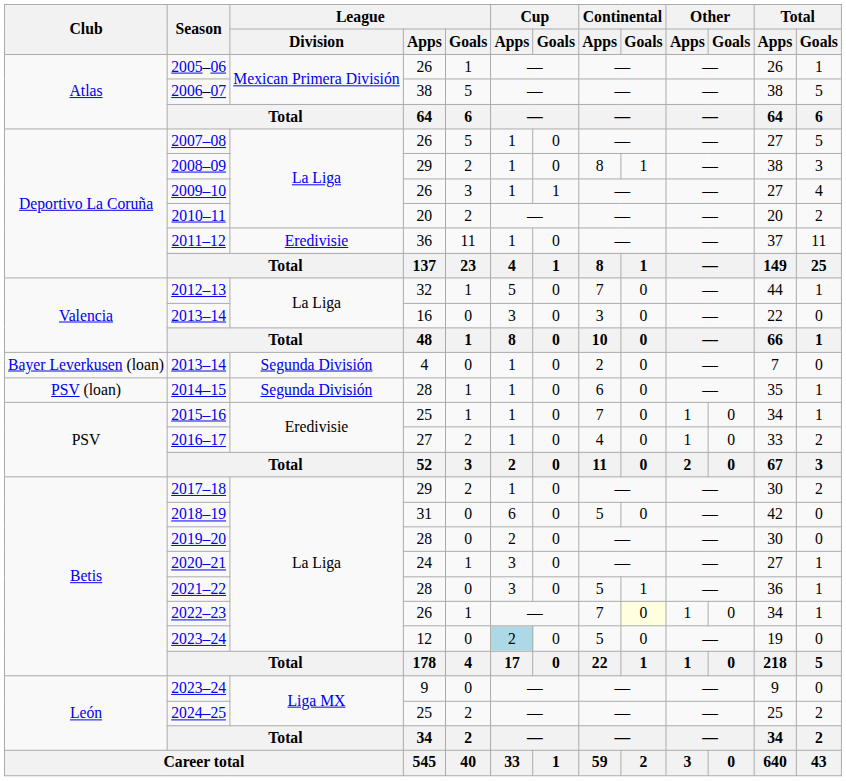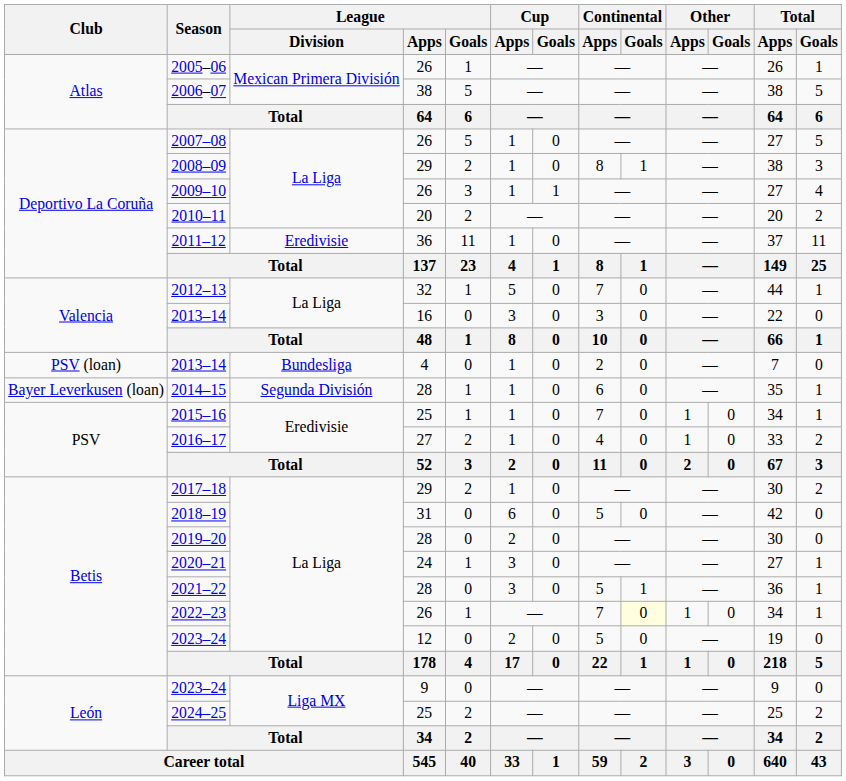 <table class="wikitable" style="text-align:center">
 <tr>
 <th rowspan="2">Club</th>
 <th rowspan="2">Season</th>
 <th colspan="3">League</th>
 <th colspan="2">Cup</th>
 <th colspan="2">Continental</th>
 <th colspan="2">Other</th>
 <th colspan="2">Total</th>
 </tr>
 <tr>
 <th>Division</th>
 <th>Apps</th>
 <th>Goals</th>
 <th>Apps</th>
 <th>Goals</th>
 <th>Apps</th>
 <th>Goals</th>
 <th>Apps</th>
 <th>Goals</th>
 <th>Apps</th>
 <th>Goals</th>
 </tr>
 <tr>
 <td rowspan="3"><a href='#'>Atlas</a></td>
 <td><a href='#'>2005</a>–<a href='#'>06</a></td>
 <td rowspan="2"><a href='#'>Mexican Primera División</a></td>
 <td>26</td>
 <td>1</td>
 <td colspan="2">—</td>
 <td colspan="2">—</td>
 <td colspan="2">—</td>
 <td>26</td>
 <td>1</td>
 </tr>
 <tr>
 <td><a href='#'>2006</a>–<a href='#'>07</a></td>
 <td>38</td>
 <td>5</td>
 <td colspan="2">—</td>
 <td colspan="2">—</td>
 <td colspan="2">—</td>
 <td>38</td>
 <td>5</td>
 </tr>
 <tr>
 <th colspan="2">Total</th>
 <th>64</th>
 <th>6</th>
 <th colspan="2">—</th>
 <th colspan="2">—</th>
 <th colspan="2">—</th>
 <th>64</th>
 <th>6</th>
 </tr>
 <tr>
 <td rowspan="6"><a href='#'>Deportivo La Coruña</a></td>
 <td><a href='#'>2007–08</a></td>
 <td rowspan="4"><a href='#'>La Liga</a></td>
 <td>26</td>
 <td>5</td>
 <td>1</td>
 <td>0</td>
 <td colspan="2">—</td>
 <td colspan="2">—</td>
 <td>27</td>
 <td>5</td>
 </tr>
 <tr>
 <td><a href='#'>2008–09</a></td>
 <td>29</td>
 <td>2</td>
 <td>1</td>
 <td>0</td>
 <td>8</td>
 <td>1</td>
 <td colspan="2">—</td>
 <td>38</td>
 <td>3</td>
 </tr>
 <tr>
 <td><a href='#'>2009–10</a></td>
 <td>26</td>
 <td>3</td>
 <td>1</td>
 <td>1</td>
 <td colspan="2">—</td>
 <td colspan="2">—</td>
 <td>27</td>
 <td>4</td>
 </tr>
 <tr>
 <td><a href='#'>2010–11</a></td>
 <td>20</td>
 <td>2</td>
 <td colspan="2">—</td>
 <td colspan="2">—</td>
 <td colspan="2">—</td>
 <td>20</td>
 <td>2</td>
 </tr>
 <tr>
 <td><a href='#'>2011–12</a></td>
 <td><a href='#'>Eredivisie</a></td>
 <td>36</td>
 <td>11</td>
 <td>1</td>
 <td>0</td>
 <td colspan="2">—</td>
 <td colspan="2">—</td>
 <td>37</td>
 <td>11</td>
 </tr>
 <tr>
 <th colspan="2">Total</th>
 <th>137</th>
 <th>23</th>
 <th>4</th>
 <th>1</th>
 <th>8</th>
 <th>1</th>
 <th colspan="2">—</th>
 <th>149</th>
 <th>25</th>
 </tr>
 <tr>
 <td rowspan="3"><a href='#'>Valencia</a></td>
 <td><a href='#'>2012–13</a></td>
 <td rowspan="2">La Liga</td>
 <td>32</td>
 <td>1</td>
 <td>5</td>
 <td>0</td>
 <td>7</td>
 <td>0</td>
 <td colspan="2">—</td>
 <td>44</td>
 <td>1</td>
 </tr>
 <tr>
 <td><a href='#'>2013–14</a></td>
 <td>16</td>
 <td>0</td>
 <td>3</td>
 <td>0</td>
 <td>3</td>
 <td>0</td>
 <td colspan="2">—</td>
 <td>22</td>
 <td>0</td>
 </tr>
 <tr>
 <th colspan="2">Total</th>
 <th>48</th>
 <th>1</th>
 <th>8</th>
 <th>0</th>
 <th>10</th>
 <th>0</th>
 <th colspan="2">—</th>
 <th>66</th>
 <th>1</th>
 </tr>
 <tr>
-<td><a href='#'>Bayer Leverkusen</a> (loan)</td>
+<td><a href='#'>PSV</a> (loan)</td>
 <td><a href='#'>2013–14</a></td>
-<td><a href='#'>Segunda División</a></td>
+<td><a href='#'>Bundesliga</a></td>
 <td>4</td>
 <td>0</td>
 <td>1</td>
 <td>0</td>
 <td>2</td>
 <td>0</td>
 <td colspan="2">—</td>
 <td>7</td>
 <td>0</td>
 </tr>
 <tr>
-<td><a href='#'>PSV</a> (loan)</td>
+<td><a href='#'>Bayer Leverkusen</a> (loan)</td>
 <td><a href='#'>2014–15</a></td>
 <td><a href='#'>Segunda División</a></td>
 <td>28</td>
 <td>1</td>
 <td>1</td>
 <td>0</td>
 <td>6</td>
 <td>0</td>
 <td colspan="2">—</td>
 <td>35</td>
 <td>1</td>
 </tr>
 <tr>
 <td rowspan="3">PSV</td>
 <td><a href='#'>2015–16</a></td>
 <td rowspan="2">Eredivisie</td>
 <td>25</td>
 <td>1</td>
 <td>1</td>
 <td>0</td>
 <td>7</td>
 <td>0</td>
 <td>1</td>
 <td>0</td>
 <td>34</td>
 <td>1</td>
 </tr>
 <tr>
 <td><a href='#'>2016–17</a></td>
 <td>27</td>
 <td>2</td>
 <td>1</td>
 <td>0</td>
 <td>4</td>
 <td>0</td>
 <td>1</td>
 <td>0</td>
 <td>33</td>
 <td>2</td>
 </tr>
 <tr>
 <th colspan="2">Total</th>
 <th>52</th>
 <th>3</th>
 <th>2</th>
 <th>0</th>
 <th>11</th>
 <th>0</th>
 <th>2</th>
 <th>0</th>
 <th>67</th>
 <th>3</th>
 </tr>
 <tr>
 <td rowspan="8"><a href='#'>Betis</a></td>
 <td><a href='#'>2017–18</a></td>
 <td rowspan="7">La Liga</td>
 <td>29</td>
 <td>2</td>
 <td>1</td>
 <td>0</td>
 <td colspan="2">—</td>
 <td colspan="2">—</td>
 <td>30</td>
 <td>2</td>
 </tr>
 <tr>
 <td><a href='#'>2018–19</a></td>
 <td>31</td>
 <td>0</td>
 <td>6</td>
 <td>0</td>
 <td>5</td>
 <td>0</td>
 <td colspan="2">—</td>
 <td>42</td>
 <td>0</td>
 </tr>
 <tr>
 <td><a href='#'>2019–20</a></td>
 <td>28</td>
 <td>0</td>
 <td>2</td>
 <td>0</td>
 <td colspan="2">—</td>
 <td colspan="2">—</td>
 <td>30</td>
 <td>0</td>
 </tr>
 <tr>
 <td><a href='#'>2020–21</a></td>
 <td>24</td>
 <td>1</td>
 <td>3</td>
 <td>0</td>
 <td colspan="2">—</td>
 <td colspan="2">—</td>
 <td>27</td>
 <td>1</td>
 </tr>
 <tr>
 <td><a href='#'>2021–22</a></td>
 <td>28</td>
 <td>0</td>
 <td>3</td>
 <td>0</td>
 <td>5</td>
 <td>1</td>
 <td colspan="2">—</td>
 <td>36</td>
 <td>1</td>
 </tr>
 <tr>
 <td><a href='#'>2022–23</a></td>
 <td>26</td>
 <td>1</td>
 <td colspan="2">—</td>
 <td>7</td>
 <td style="background: lightyellow;">0</td>
 <td>1</td>
 <td>0</td>
 <td>34</td>
 <td>1</td>
 </tr>
 <tr>
 <td><a href='#'>2023–24</a></td>
 <td>12</td>
 <td>0</td>
-<td style="background: lightblue;">2</td>
+<td>2</td>
 <td>0</td>
 <td>5</td>
 <td>0</td>
 <td colspan="2">—</td>
 <td>19</td>
 <td>0</td>
 </tr>
 <tr>
 <th colspan="2">Total</th>
 <th>178</th>
 <th>4</th>
 <th>17</th>
 <th>0</th>
 <th>22</th>
 <th>1</th>
 <th>1</th>
 <th>0</th>
 <th>218</th>
 <th>5</th>
 </tr>
 <tr>
 <td rowspan="3"><a href='#'>León</a></td>
 <td><a href='#'>2023–24</a></td>
 <td rowspan="2"><a href='#'>Liga MX</a></td>
 <td>9</td>
 <td>0</td>
 <td colspan="2">—</td>
 <td colspan="2">—</td>
 <td colspan="2">—</td>
 <td>9</td>
 <td>0</td>
 </tr>
 <tr>
 <td><a href='#'>2024–25</a></td>
 <td>25</td>
 <td>2</td>
 <td colspan="2">—</td>
 <td colspan="2">—</td>
 <td colspan="2">—</td>
 <td>25</td>
 <td>2</td>
 </tr>
 <tr>
 <th colspan="2">Total</th>
 <th>34</th>
 <th>2</th>
 <th colspan="2">—</th>
 <th colspan="2">—</th>
 <th colspan="2">—</th>
 <th>34</th>
 <th>2</th>
 </tr>
 <tr>
 <th colspan="3">Career total</th>
 <th>545</th>
 <th>40</th>
 <th>33</th>
 <th>1</th>
 <th>59</th>
 <th>2</th>
 <th>3</th>
 <th>0</th>
 <th>640</th>
 <th>43</th>
 </tr>
 </table>
